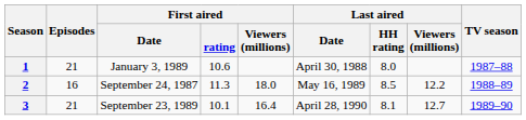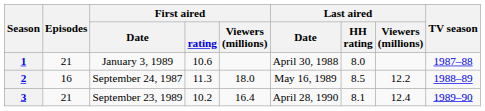 <table class="wikitable sortable plainrowheaders" style="text-align:center;">
 <tr>
 <th scope="col" rowspan="2">Season</th>
 <th scope="col" rowspan="2">Episodes</th>
 <th scope="col" colspan="3">First aired</th>
 <th scope="col" colspan="3">Last aired</th>
 <th scope="col" rowspan="2">TV season</th>
 </tr>
 <tr>
 <th scope="col">Date</th>
 <th scope="col"><br><a href='#'>rating</a></th>
 <th scope="col">Viewers<br>(millions)</th>
 <th scope="col">Date</th>
 <th scope="col">HH<br>rating</th>
 <th scope="col">Viewers<br>(millions)</th>
 </tr>
 <tr>
 <th scope="row" style="text-align:center;"><a href='#'>1</a></th>
 <td>21</td>
 <td>January 3, 1989</td>
 <td>10.6</td>
 <td></td>
 <td>April 30, 1988</td>
 <td>8.0</td>
 <td></td>
 <td><a href='#'>1987–88</a></td>
 </tr>
 <tr>
 <th scope="row" style="text-align:center;"><a href='#'>2</a></th>
 <td>16</td>
 <td>September 24, 1987</td>
 <td>11.3</td>
 <td>18.0</td>
 <td>May 16, 1989</td>
 <td>8.5</td>
 <td>12.2</td>
 <td><a href='#'>1988–89</a></td>
 </tr>
 <tr>
 <th scope="row" style="text-align:center;"><a href='#'>3</a></th>
 <td>21</td>
 <td>September 23, 1989</td>
-<td>10.1</td>
+<td>10.2</td>
 <td>16.4</td>
 <td>April 28, 1990</td>
 <td>8.1</td>
-<td>12.7</td>
+<td>12.4</td>
 <td><a href='#'>1989–90</a></td>
 </tr>
 </table>
